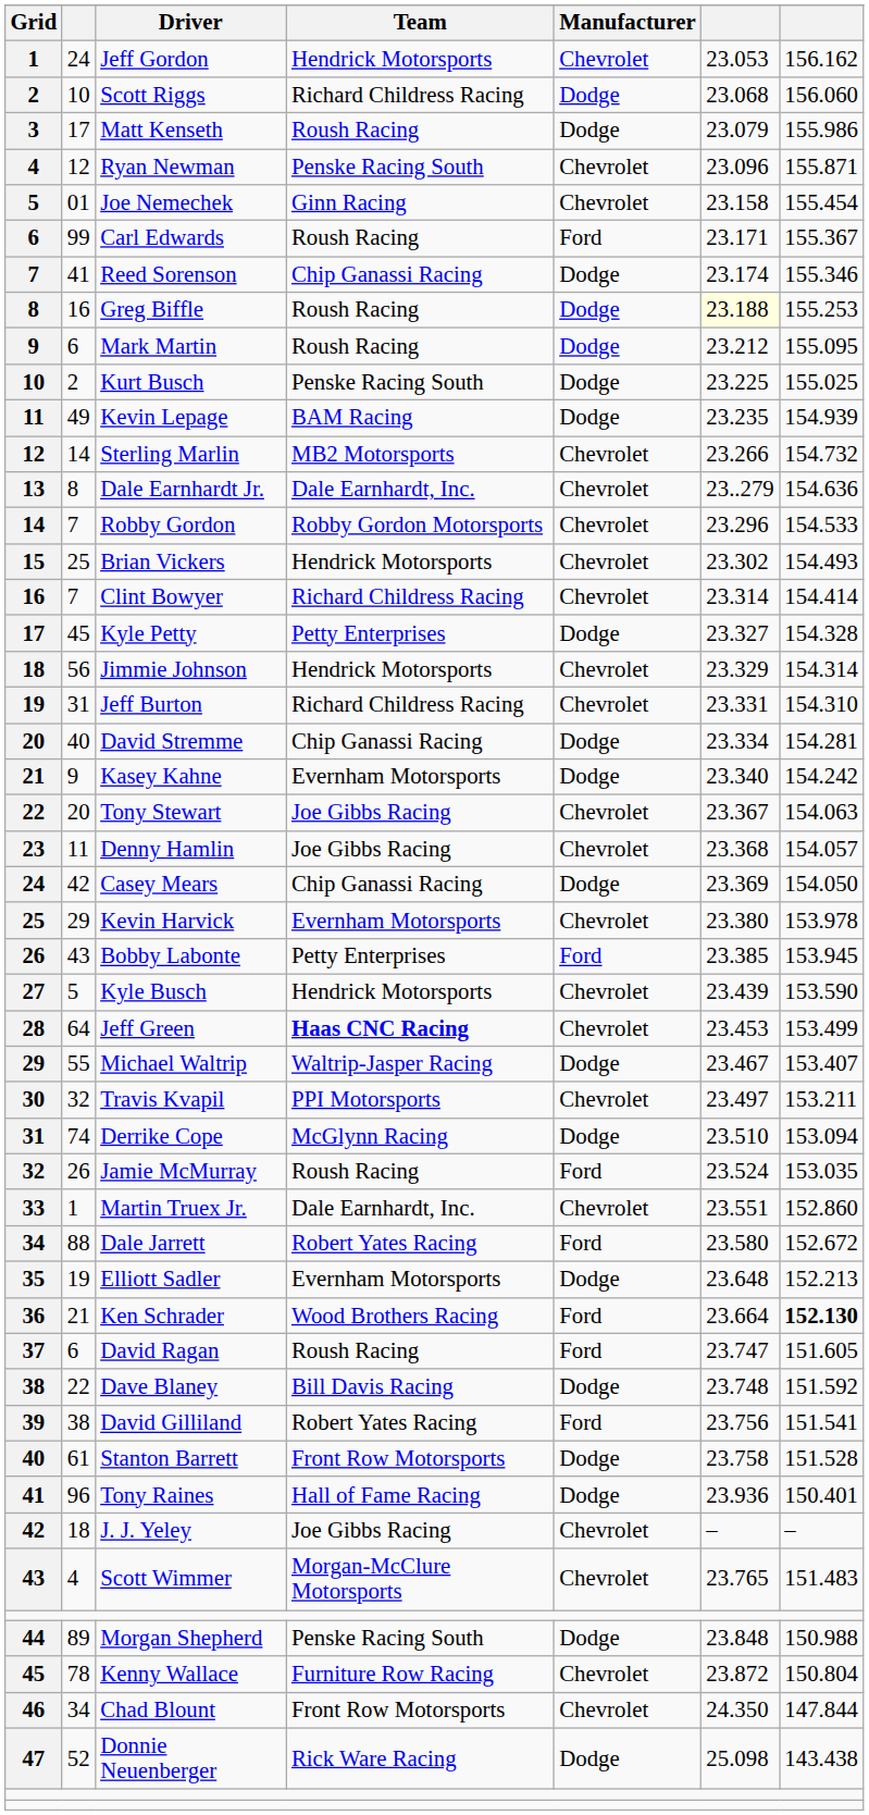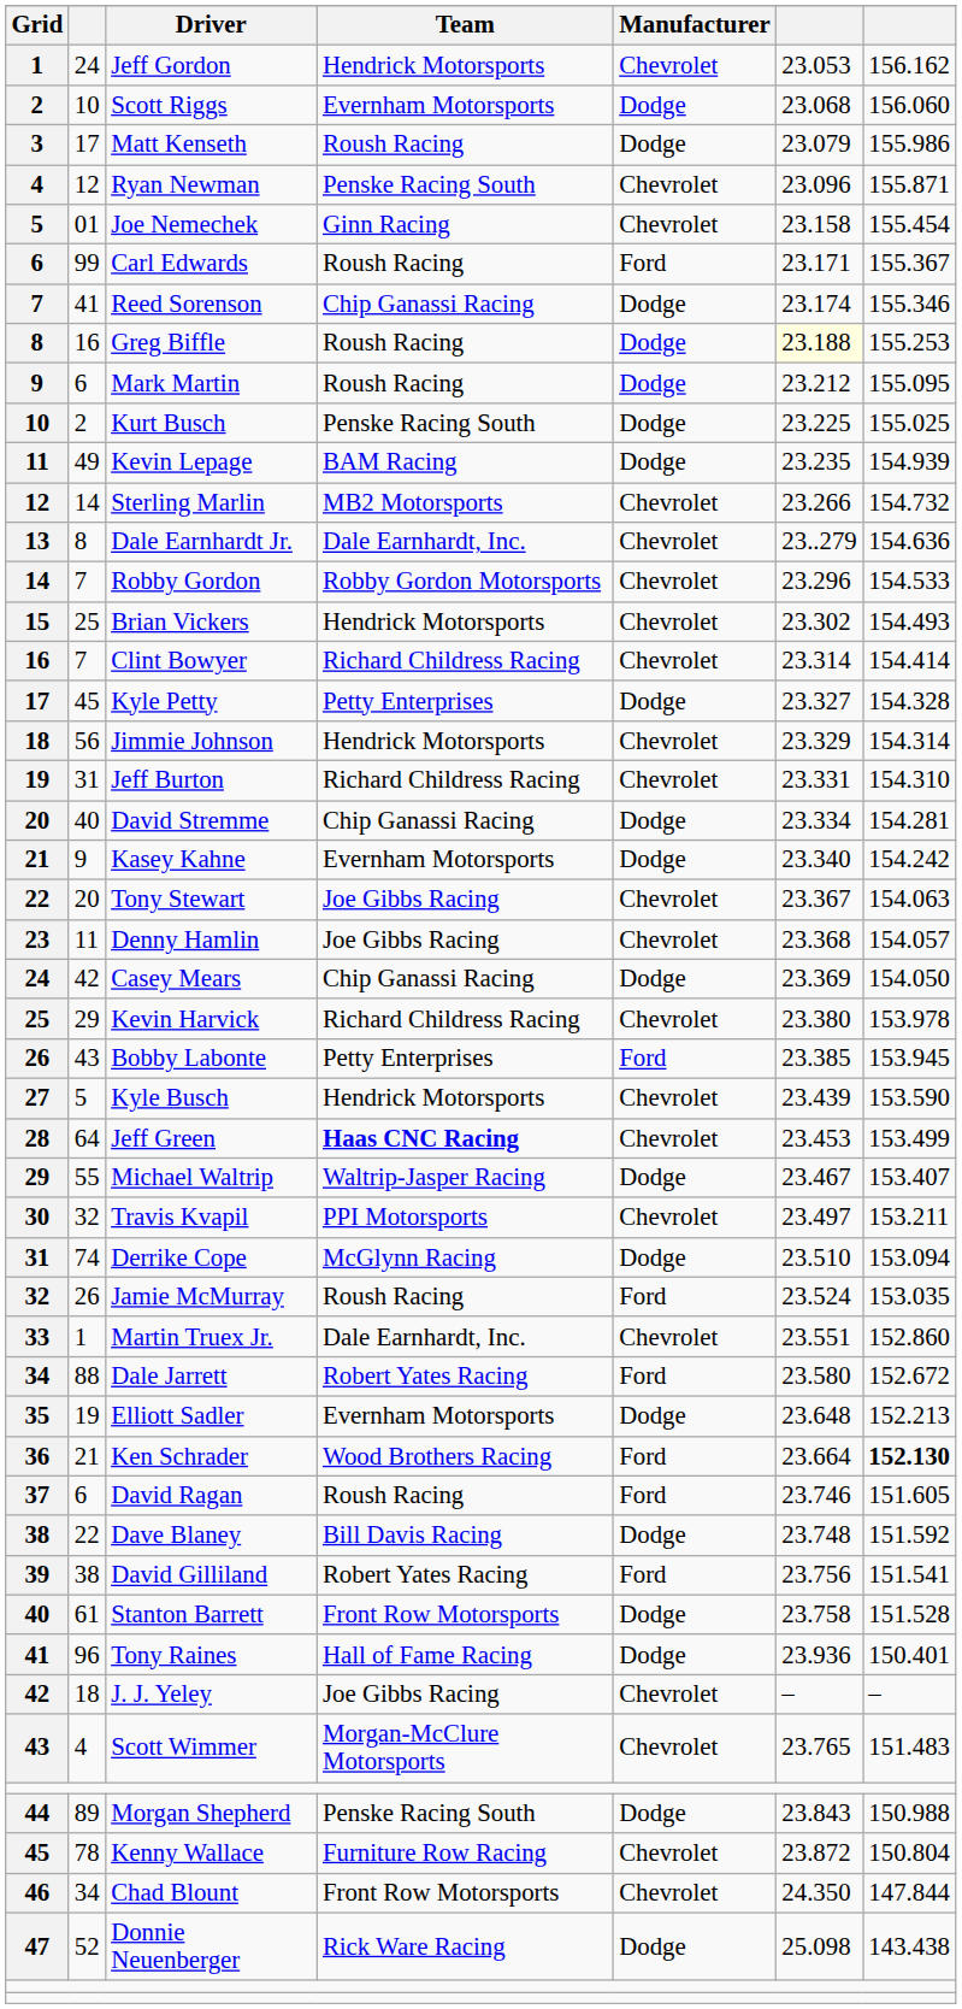 <table class="wikitable">
 <tr>
 </tr>
 <tr>
 <th scope="col">Grid</th>
 <th scope="col"></th>
 <th scope="col">Driver</th>
 <th scope="col">Team</th>
 <th scope="col">Manufacturer</th>
 <th scope="col"></th>
 <th scope="col"></th>
 </tr>
 <tr>
 <th scope="row">1</th>
 <td>24</td>
 <td><a href='#'>Jeff Gordon</a></td>
 <td><a href='#'>Hendrick Motorsports</a></td>
 <td><a href='#'>Chevrolet</a></td>
 <td>23.053</td>
 <td>156.162</td>
 </tr>
 <tr>
 <th scope="row">2</th>
 <td>10</td>
 <td><a href='#'>Scott Riggs</a></td>
-<td>Richard Childress Racing</td>
+<td><a href='#'>Evernham Motorsports</a></td>
 <td><a href='#'>Dodge</a></td>
 <td>23.068</td>
 <td>156.060</td>
 </tr>
 <tr>
 <th scope="row">3</th>
 <td>17</td>
 <td><a href='#'>Matt Kenseth</a></td>
 <td><a href='#'>Roush Racing</a></td>
 <td>Dodge</td>
 <td>23.079</td>
 <td>155.986</td>
 </tr>
 <tr>
 <th scope="row">4</th>
 <td>12</td>
 <td><a href='#'>Ryan Newman</a></td>
 <td><a href='#'>Penske Racing South</a></td>
 <td>Chevrolet</td>
 <td>23.096</td>
 <td>155.871</td>
 </tr>
 <tr>
 <th scope="row">5</th>
 <td>01</td>
 <td><a href='#'>Joe Nemechek</a></td>
 <td><a href='#'>Ginn Racing</a></td>
 <td>Chevrolet</td>
 <td>23.158</td>
 <td>155.454</td>
 </tr>
 <tr>
 <th scope="row">6</th>
 <td>99</td>
 <td><a href='#'>Carl Edwards</a></td>
 <td>Roush Racing</td>
 <td>Ford</td>
 <td>23.171</td>
 <td>155.367</td>
 </tr>
 <tr>
 <th scope="row">7</th>
 <td>41</td>
 <td><a href='#'>Reed Sorenson</a></td>
 <td><a href='#'>Chip Ganassi Racing</a></td>
 <td>Dodge</td>
 <td>23.174</td>
 <td>155.346</td>
 </tr>
 <tr>
 <th scope="row">8</th>
 <td>16</td>
 <td><a href='#'>Greg Biffle</a></td>
 <td>Roush Racing</td>
 <td><a href='#'>Dodge</a></td>
 <td style="background: lightyellow;">23.188</td>
 <td>155.253</td>
 </tr>
 <tr>
 <th scope="row">9</th>
 <td>6</td>
 <td><a href='#'>Mark Martin</a></td>
 <td>Roush Racing</td>
 <td><a href='#'>Dodge</a></td>
 <td>23.212</td>
 <td>155.095</td>
 </tr>
 <tr>
 <th scope="row">10</th>
 <td>2</td>
 <td><a href='#'>Kurt Busch</a></td>
 <td>Penske Racing South</td>
 <td>Dodge</td>
 <td>23.225</td>
 <td>155.025</td>
 </tr>
 <tr>
 <th scope="row">11</th>
 <td>49</td>
 <td><a href='#'>Kevin Lepage</a></td>
 <td><a href='#'>BAM Racing</a></td>
 <td>Dodge</td>
 <td>23.235</td>
 <td>154.939</td>
 </tr>
 <tr>
 <th scope="row">12</th>
 <td>14</td>
 <td><a href='#'>Sterling Marlin</a></td>
 <td><a href='#'>MB2 Motorsports</a></td>
 <td>Chevrolet</td>
 <td>23.266</td>
 <td>154.732</td>
 </tr>
 <tr>
 <th scope="row">13</th>
 <td>8</td>
 <td><a href='#'>Dale Earnhardt Jr.</a></td>
 <td><a href='#'>Dale Earnhardt, Inc.</a></td>
 <td>Chevrolet</td>
 <td>23..279</td>
 <td>154.636</td>
 </tr>
 <tr>
 <th scope="row">14</th>
 <td>7</td>
 <td><a href='#'>Robby Gordon</a></td>
 <td><a href='#'>Robby Gordon Motorsports</a></td>
 <td>Chevrolet</td>
 <td>23.296</td>
 <td>154.533</td>
 </tr>
 <tr>
 <th scope="row">15</th>
 <td>25</td>
 <td><a href='#'>Brian Vickers</a></td>
 <td>Hendrick Motorsports</td>
 <td>Chevrolet</td>
 <td>23.302</td>
 <td>154.493</td>
 </tr>
 <tr>
 <th scope="row">16</th>
 <td>7</td>
 <td><a href='#'>Clint Bowyer</a></td>
 <td><a href='#'>Richard Childress Racing</a></td>
 <td>Chevrolet</td>
 <td>23.314</td>
 <td>154.414</td>
 </tr>
 <tr>
 <th scope="row">17</th>
 <td>45</td>
 <td><a href='#'>Kyle Petty</a></td>
 <td><a href='#'>Petty Enterprises</a></td>
 <td>Dodge</td>
 <td>23.327</td>
 <td>154.328</td>
 </tr>
 <tr>
 <th scope="row">18</th>
 <td>56</td>
 <td><a href='#'>Jimmie Johnson</a></td>
 <td>Hendrick Motorsports</td>
 <td>Chevrolet</td>
 <td>23.329</td>
 <td>154.314</td>
 </tr>
 <tr>
 <th scope="row">19</th>
 <td>31</td>
 <td><a href='#'>Jeff Burton</a></td>
 <td>Richard Childress Racing</td>
 <td>Chevrolet</td>
 <td>23.331</td>
 <td>154.310</td>
 </tr>
 <tr>
 <th scope="row">20</th>
 <td>40</td>
 <td><a href='#'>David Stremme</a></td>
 <td>Chip Ganassi Racing</td>
 <td>Dodge</td>
 <td>23.334</td>
 <td>154.281</td>
 </tr>
 <tr>
 <th scope="row">21</th>
 <td>9</td>
 <td><a href='#'>Kasey Kahne</a></td>
 <td>Evernham Motorsports</td>
 <td>Dodge</td>
 <td>23.340</td>
 <td>154.242</td>
 </tr>
 <tr>
 <th scope="row">22</th>
 <td>20</td>
 <td><a href='#'>Tony Stewart</a></td>
 <td><a href='#'>Joe Gibbs Racing</a></td>
 <td>Chevrolet</td>
 <td>23.367</td>
 <td>154.063</td>
 </tr>
 <tr>
 <th scope="row">23</th>
 <td>11</td>
 <td><a href='#'>Denny Hamlin</a></td>
 <td>Joe Gibbs Racing</td>
 <td>Chevrolet</td>
 <td>23.368</td>
 <td>154.057</td>
 </tr>
 <tr>
 <th scope="row">24</th>
 <td>42</td>
 <td><a href='#'>Casey Mears</a></td>
 <td>Chip Ganassi Racing</td>
 <td>Dodge</td>
 <td>23.369</td>
 <td>154.050</td>
 </tr>
 <tr>
 <th scope="row">25</th>
 <td>29</td>
 <td><a href='#'>Kevin Harvick</a></td>
-<td><a href='#'>Evernham Motorsports</a></td>
+<td>Richard Childress Racing</td>
 <td>Chevrolet</td>
 <td>23.380</td>
 <td>153.978</td>
 </tr>
 <tr>
 <th scope="row">26</th>
 <td>43</td>
 <td><a href='#'>Bobby Labonte</a></td>
 <td>Petty Enterprises</td>
 <td><a href='#'>Ford</a></td>
 <td>23.385</td>
 <td>153.945</td>
 </tr>
 <tr>
 <th scope="row">27</th>
 <td>5</td>
 <td><a href='#'>Kyle Busch</a></td>
 <td>Hendrick Motorsports</td>
 <td>Chevrolet</td>
 <td>23.439</td>
 <td>153.590</td>
 </tr>
 <tr>
 <th scope="row">28</th>
 <td>64</td>
 <td><a href='#'>Jeff Green</a></td>
 <td><strong><a href='#'>Haas CNC Racing</a></strong></td>
 <td>Chevrolet</td>
 <td>23.453</td>
 <td>153.499</td>
 </tr>
 <tr>
 <th scope="row">29</th>
 <td>55</td>
 <td><a href='#'>Michael Waltrip</a></td>
 <td><a href='#'>Waltrip-Jasper Racing</a></td>
 <td>Dodge</td>
 <td>23.467</td>
 <td>153.407</td>
 </tr>
 <tr>
 <th scope="row">30</th>
 <td>32</td>
 <td><a href='#'>Travis Kvapil</a></td>
 <td><a href='#'>PPI Motorsports</a></td>
 <td>Chevrolet</td>
 <td>23.497</td>
 <td>153.211</td>
 </tr>
 <tr>
 <th scope="row">31</th>
 <td>74</td>
 <td><a href='#'>Derrike Cope</a></td>
 <td><a href='#'>McGlynn Racing</a></td>
 <td>Dodge</td>
 <td>23.510</td>
 <td>153.094</td>
 </tr>
 <tr>
 <th scope="row">32</th>
 <td>26</td>
 <td><a href='#'>Jamie McMurray</a></td>
 <td>Roush Racing</td>
 <td>Ford</td>
 <td>23.524</td>
 <td>153.035</td>
 </tr>
 <tr>
 <th scope="row">33</th>
 <td>1</td>
 <td><a href='#'>Martin Truex Jr.</a></td>
 <td>Dale Earnhardt, Inc.</td>
 <td>Chevrolet</td>
 <td>23.551</td>
 <td>152.860</td>
 </tr>
 <tr>
 <th scope="row">34</th>
 <td>88</td>
 <td><a href='#'>Dale Jarrett</a></td>
 <td><a href='#'>Robert Yates Racing</a></td>
 <td>Ford</td>
 <td>23.580</td>
 <td>152.672</td>
 </tr>
 <tr>
 <th scope="row">35</th>
 <td>19</td>
 <td><a href='#'>Elliott Sadler</a></td>
 <td>Evernham Motorsports</td>
 <td>Dodge</td>
 <td>23.648</td>
 <td>152.213</td>
 </tr>
 <tr>
 <th scope="row">36</th>
 <td>21</td>
 <td><a href='#'>Ken Schrader</a></td>
 <td><a href='#'>Wood Brothers Racing</a></td>
 <td>Ford</td>
 <td>23.664</td>
 <td><strong>152.130</strong></td>
 </tr>
 <tr>
 <th scope="row">37</th>
 <td>6</td>
 <td><a href='#'>David Ragan</a></td>
 <td>Roush Racing</td>
 <td>Ford</td>
-<td>23.747</td>
+<td>23.746</td>
 <td>151.605</td>
 </tr>
 <tr>
 <th scope="row">38</th>
 <td>22</td>
 <td><a href='#'>Dave Blaney</a></td>
 <td><a href='#'>Bill Davis Racing</a></td>
 <td>Dodge</td>
 <td>23.748</td>
 <td>151.592</td>
 </tr>
 <tr>
 <th scope="row">39</th>
 <td>38</td>
 <td><a href='#'>David Gilliland</a></td>
 <td>Robert Yates Racing</td>
 <td>Ford</td>
 <td>23.756</td>
 <td>151.541</td>
 </tr>
 <tr>
 <th scope="row">40</th>
 <td>61</td>
 <td><a href='#'>Stanton Barrett</a></td>
 <td><a href='#'>Front Row Motorsports</a></td>
 <td>Dodge</td>
 <td>23.758</td>
 <td>151.528</td>
 </tr>
 <tr>
 <th scope="row">41</th>
 <td>96</td>
 <td><a href='#'>Tony Raines</a></td>
 <td><a href='#'>Hall of Fame Racing</a></td>
 <td>Dodge</td>
 <td>23.936</td>
 <td>150.401</td>
 </tr>
 <tr>
 <th scope="row">42</th>
 <td>18</td>
 <td><a href='#'>J. J. Yeley</a></td>
 <td>Joe Gibbs Racing</td>
 <td>Chevrolet</td>
 <td>–</td>
 <td>–</td>
 </tr>
 <tr>
 <th scope="row">43</th>
 <td>4</td>
 <td><a href='#'>Scott Wimmer</a></td>
 <td><a href='#'>Morgan-McClure Motorsports</a></td>
 <td>Chevrolet</td>
 <td>23.765</td>
 <td>151.483</td>
 </tr>
 <tr>
 <td colspan="8"></td>
 </tr>
 <tr>
 <th scope="row">44</th>
 <td>89</td>
 <td><a href='#'>Morgan Shepherd</a></td>
 <td>Penske Racing South</td>
 <td>Dodge</td>
-<td>23.848</td>
+<td>23.843</td>
 <td>150.988</td>
 </tr>
 <tr>
 <th scope="row">45</th>
 <td>78</td>
 <td><a href='#'>Kenny Wallace</a></td>
 <td><a href='#'>Furniture Row Racing</a></td>
 <td>Chevrolet</td>
 <td>23.872</td>
 <td>150.804</td>
 </tr>
 <tr>
 <th scope="row">46</th>
 <td>34</td>
 <td><a href='#'>Chad Blount</a></td>
 <td>Front Row Motorsports</td>
 <td>Chevrolet</td>
 <td>24.350</td>
 <td>147.844</td>
 </tr>
 <tr>
 <th scope="row">47</th>
 <td>52</td>
 <td><a href='#'>Donnie Neuenberger</a></td>
 <td><a href='#'>Rick Ware Racing</a></td>
 <td>Dodge</td>
 <td>25.098</td>
 <td>143.438</td>
 </tr>
 <tr>
 <td colspan="8"></td>
 </tr>
 <tr>
 <td colspan="7"></td>
 </tr>
 </table>
